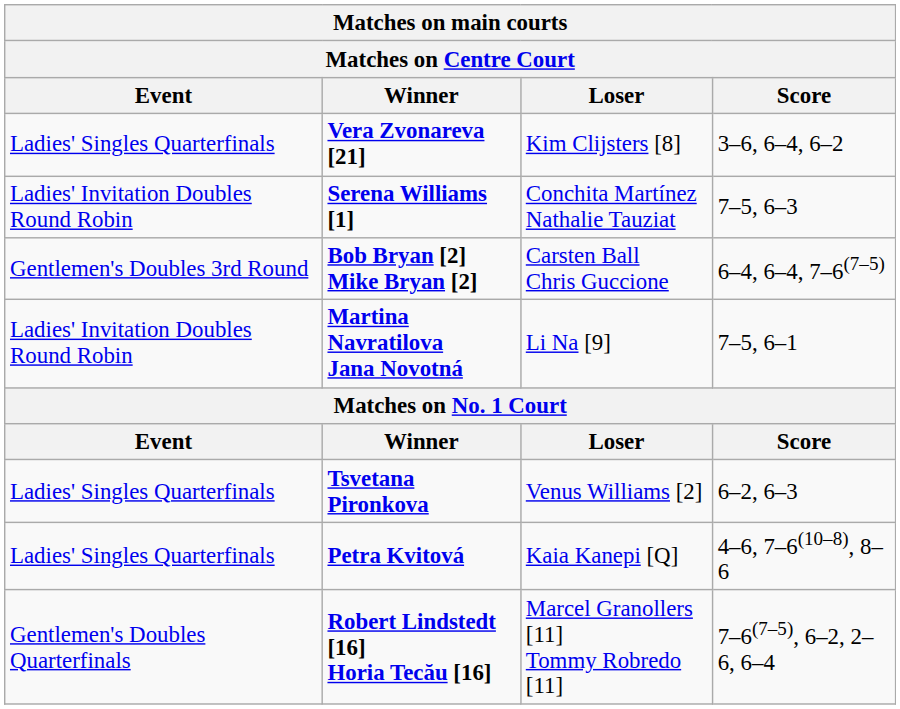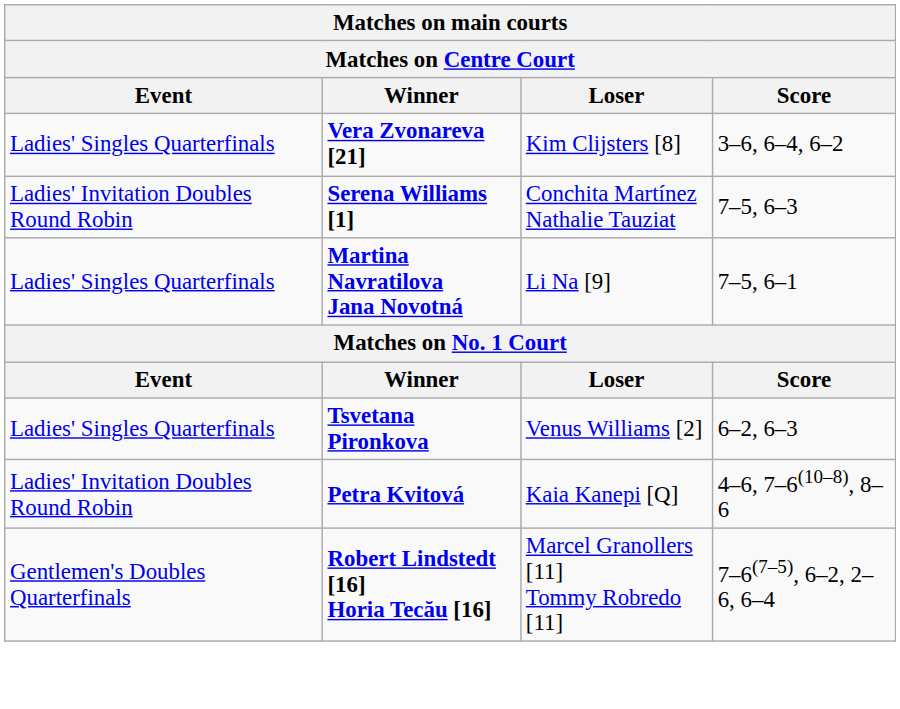 <table class="wikitable collapsible uncollapsed" style="margin:auto;">
 <tr>
 <th colspan="4" style="white-space:nowrap;">Matches on main courts</th>
 </tr>
 <tr>
 <th colspan="4">Matches on <a href='#'>Centre Court</a></th>
 </tr>
 <tr>
 <th>Event</th>
 <th>Winner</th>
 <th>Loser</th>
 <th>Score</th>
 </tr>
 <tr>
 <td><a href='#'>Ladies' Singles Quarterfinals</a></td>
 <td> <strong><a href='#'>Vera Zvonareva</a> [21]</strong></td>
 <td> <a href='#'>Kim Clijsters</a> [8]</td>
 <td>3–6, 6–4, 6–2</td>
 </tr>
 <tr>
 <td><a href='#'>Ladies' Invitation Doubles Round Robin</a></td>
 <td> <strong><a href='#'>Serena Williams</a> [1]</strong></td>
 <td> <a href='#'>Conchita Martínez</a><br> <a href='#'>Nathalie Tauziat</a></td>
 <td>7–5, 6–3</td>
 </tr>
 <tr>
-<td><a href='#'>Gentlemen's Doubles 3rd Round</a></td>
-<td> <strong><a href='#'>Bob Bryan</a> [2]</strong><br> <strong><a href='#'>Mike Bryan</a> [2]</strong></td>
-<td> <a href='#'>Carsten Ball</a><br> <a href='#'>Chris Guccione</a></td>
-<td>6–4, 6–4, 7–6<sup>(7–5)</sup></td>
-</tr>
-<tr>
-<td><a href='#'>Ladies' Invitation Doubles Round Robin</a></td>
+<td><a href='#'>Ladies' Singles Quarterfinals</a></td>
 <td> <strong><a href='#'>Martina Navratilova</a></strong><br> <strong><a href='#'>Jana Novotná</a></strong></td>
 <td> <a href='#'>Li Na</a> [9]</td>
 <td>7–5, 6–1</td>
 </tr>
 <tr>
 <th colspan="4">Matches on <a href='#'>No. 1 Court</a></th>
 </tr>
 <tr>
 <th>Event</th>
 <th>Winner</th>
 <th>Loser</th>
 <th>Score</th>
 </tr>
 <tr>
 <td><a href='#'>Ladies' Singles Quarterfinals</a></td>
 <td> <strong><a href='#'>Tsvetana Pironkova</a></strong></td>
 <td> <a href='#'>Venus Williams</a> [2]</td>
 <td>6–2, 6–3</td>
 </tr>
 <tr>
-<td><a href='#'>Ladies' Singles Quarterfinals</a></td>
+<td><a href='#'>Ladies' Invitation Doubles Round Robin</a></td>
 <td> <strong><a href='#'>Petra Kvitová</a></strong></td>
 <td> <a href='#'>Kaia Kanepi</a> [Q]</td>
 <td>4–6, 7–6<sup>(10–8)</sup>, 8–6</td>
 </tr>
 <tr>
 <td><a href='#'>Gentlemen's Doubles Quarterfinals</a></td>
 <td> <strong><a href='#'>Robert Lindstedt</a> [16]</strong><br> <strong><a href='#'>Horia Tecău</a> [16]</strong></td>
 <td> <a href='#'>Marcel Granollers</a> [11]<br> <a href='#'>Tommy Robredo</a> [11]</td>
 <td>7–6<sup>(7–5)</sup>, 6–2, 2–6, 6–4</td>
 </tr>
 </table>
